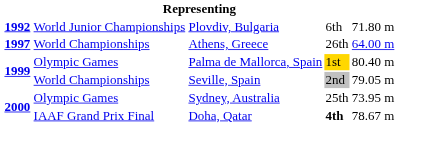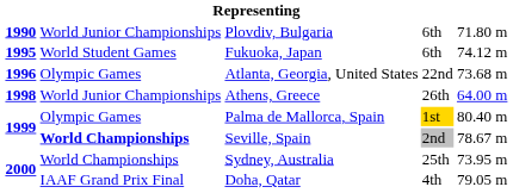 <table>
 <tr>
 <th colspan="5">Representing </th>
 </tr>
 <tr>
-<td><strong><a href='#'>1992</a></strong></td>
+<td><strong><a href='#'>1990</a></strong></td>
 <td><a href='#'>World Junior Championships</a></td>
 <td><a href='#'>Plovdiv, Bulgaria</a></td>
 <td>6th</td>
 <td>71.80 m</td>
 </tr>
 <tr>
-<td><strong><a href='#'>1997</a></strong></td>
-<td><a href='#'>World Championships</a></td>
+<td><strong><a href='#'>1995</a></strong></td>
+<td><a href='#'>World Student Games</a></td>
+<td><a href='#'>Fukuoka, Japan</a></td>
+<td>6th</td>
+<td>74.12 m</td>
+</tr>
+<tr>
+<td><strong><a href='#'>1996</a></strong></td>
+<td><a href='#'>Olympic Games</a></td>
+<td><a href='#'>Atlanta, Georgia</a>, United States</td>
+<td>22nd</td>
+<td>73.68 m</td>
+</tr>
+<tr>
+<td><strong><a href='#'>1998</a></strong></td>
+<td><a href='#'>World Junior Championships</a></td>
 <td><a href='#'>Athens, Greece</a></td>
 <td>26th</td>
 <td><a href='#'>64.00 m</a></td>
 </tr>
 <tr>
 <td rowspan=2><strong><a href='#'>1999</a></strong></td>
 <td><a href='#'>Olympic Games</a></td>
 <td><a href='#'>Palma de Mallorca, Spain</a></td>
 <td bgcolor="gold">1st</td>
 <td>80.40 m</td>
 </tr>
 <tr>
-<td><a href='#'>World Championships</a></td>
+<td><strong><a href='#'>World Championships</a></strong></td>
 <td><a href='#'>Seville, Spain</a></td>
 <td bgcolor="silver">2nd</td>
-<td>79.05 m</td>
+<td>78.67 m</td>
 </tr>
 <tr>
 <td rowspan=2><strong><a href='#'>2000</a></strong></td>
-<td><a href='#'>Olympic Games</a></td>
+<td><a href='#'>World Championships</a></td>
 <td><a href='#'>Sydney, Australia</a></td>
 <td>25th</td>
 <td>73.95 m</td>
 </tr>
 <tr>
 <td><a href='#'>IAAF Grand Prix Final</a></td>
 <td><a href='#'>Doha, Qatar</a></td>
-<td><strong>4th</strong></td>
-<td>78.67 m</td>
+<td>4th</td>
+<td>79.05 m</td>
 </tr>
 </table>
